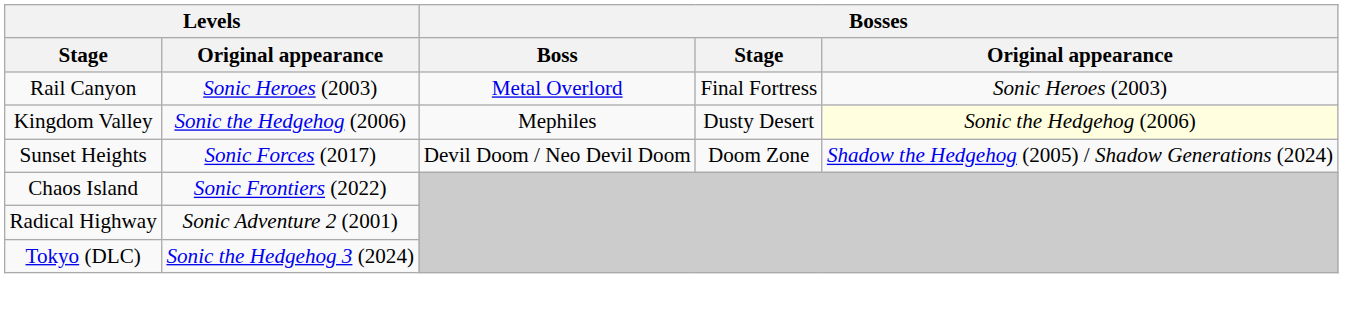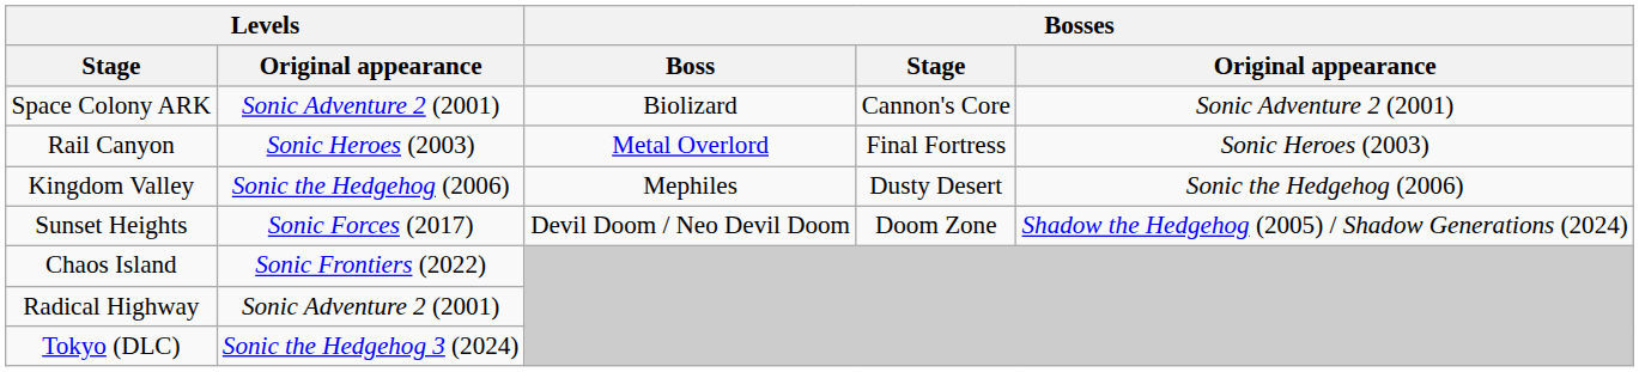 <table class="wikitable" style="text-align:center">
 <tr>
 <th colspan=2>Levels</th>
 <th colspan=3>Bosses</th>
 </tr>
 <tr>
 <th>Stage</th>
 <th>Original appearance</th>
 <th>Boss</th>
 <th>Stage</th>
 <th>Original appearance</th>
 </tr>
 <tr>
+<td>Space Colony ARK</td>
+<td><em><a href='#'>Sonic Adventure 2</a></em> (2001)</td>
+<td>Biolizard</td>
+<td>Cannon's Core</td>
+<td><em>Sonic Adventure 2</em> (2001)</td>
+</tr>
+<tr>
 <td>Rail Canyon</td>
 <td><em><a href='#'>Sonic Heroes</a></em> (2003)</td>
 <td><a href='#'>Metal Overlord</a></td>
 <td>Final Fortress</td>
 <td><em>Sonic Heroes</em> (2003)</td>
 </tr>
 <tr>
 <td>Kingdom Valley</td>
 <td><em><a href='#'>Sonic the Hedgehog</a></em> (2006)</td>
 <td>Mephiles</td>
 <td>Dusty Desert</td>
-<td style="background: lightyellow;"><em>Sonic the Hedgehog</em> (2006)</td>
+<td><em>Sonic the Hedgehog</em> (2006)</td>
 </tr>
 <tr>
 <td>Sunset Heights</td>
 <td><em><a href='#'>Sonic Forces</a></em> (2017)</td>
 <td>Devil Doom / Neo Devil Doom</td>
 <td>Doom Zone</td>
 <td><em><a href='#'>Shadow the Hedgehog</a></em> (2005) / <em>Shadow Generations</em> (2024)</td>
 </tr>
 <tr>
 <td>Chaos Island</td>
 <td><em><a href='#'>Sonic Frontiers</a></em> (2022)</td>
 <td colspan="3" rowspan="3" style="background:#ccc;"></td>
 </tr>
 <tr>
 <td>Radical Highway</td>
 <td><em>Sonic Adventure 2</em> (2001)</td>
 </tr>
 <tr>
 <td><a href='#'>Tokyo</a> (DLC)</td>
 <td><em><a href='#'>Sonic the Hedgehog 3</a></em> (2024)</td>
 </tr>
 </table>
